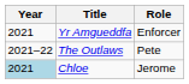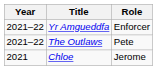 <table class="wikitable sortable">
 <tr>
 <th>Year</th>
 <th>Title</th>
 <th>Role</th>
 </tr>
 <tr>
-<td>2021</td>
+<td>2021–22</td>
 <td><em><a href='#'>Yr Amgueddfa</a></em></td>
 <td>Enforcer</td>
 </tr>
 <tr>
 <td>2021–22</td>
 <td><em><a href='#'>The Outlaws</a></em></td>
 <td>Pete</td>
 </tr>
 <tr>
-<td style="background: lightblue;">2021</td>
+<td>2021</td>
 <td><em><a href='#'>Chloe</a></em></td>
 <td>Jerome</td>
 </tr>
 </table>
